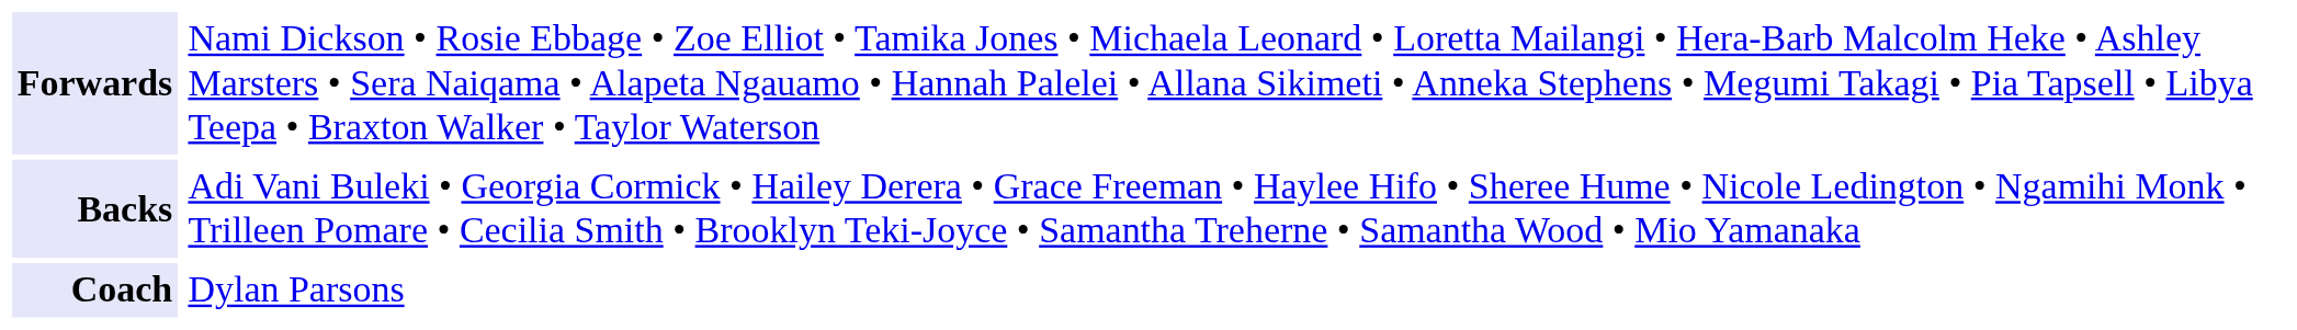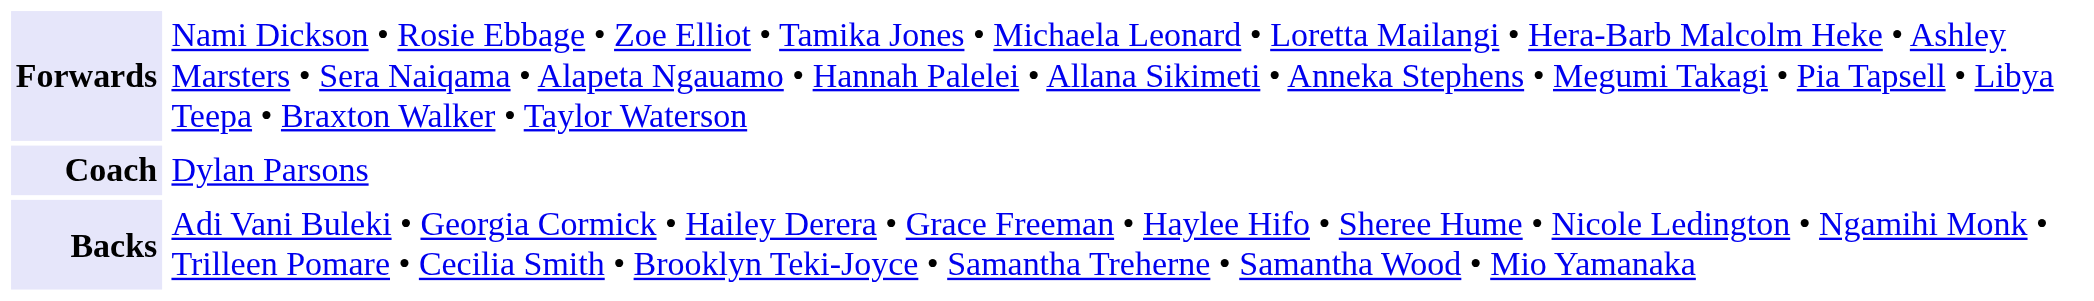 <table cellpadding="2" style="border: 1px solid white; font-size:90%;">
 <tr>
 <td style="text-align:right;" bgcolor="lavender"><strong>Forwards</strong></td>
 <td style="text-align:left;"><a href='#'>Nami Dickson</a> • <a href='#'>Rosie Ebbage</a> • <a href='#'>Zoe Elliot</a> • <a href='#'>Tamika Jones</a> • <a href='#'>Michaela Leonard</a> • <a href='#'>Loretta Mailangi</a> • <a href='#'>Hera-Barb Malcolm Heke</a> • <a href='#'>Ashley Marsters</a> • <a href='#'>Sera Naiqama</a> • <a href='#'>Alapeta Ngauamo</a> • <a href='#'>Hannah Palelei</a> • <a href='#'>Allana Sikimeti</a> • <a href='#'>Anneka Stephens</a> • <a href='#'>Megumi Takagi</a> • <a href='#'>Pia Tapsell</a> • <a href='#'>Libya Teepa</a> • <a href='#'>Braxton Walker</a> • <a href='#'>Taylor Waterson</a></td>
 </tr>
 <tr>
+<td style="text-align:right;" bgcolor="lavender"><strong>Coach</strong></td>
+<td style="text-align:left;"><a href='#'>Dylan Parsons</a></td>
+</tr>
+<tr>
 <td style="text-align:right;" bgcolor="lavender"><strong>Backs</strong></td>
 <td style="text-align:left;"><a href='#'>Adi Vani Buleki</a> • <a href='#'>Georgia Cormick</a> • <a href='#'>Hailey Derera</a> • <a href='#'>Grace Freeman</a> • <a href='#'>Haylee Hifo</a> • <a href='#'>Sheree Hume</a> • <a href='#'>Nicole Ledington</a> • <a href='#'>Ngamihi Monk</a> • <a href='#'>Trilleen Pomare</a> • <a href='#'>Cecilia Smith</a> • <a href='#'>Brooklyn Teki-Joyce</a> • <a href='#'>Samantha Treherne</a> • <a href='#'>Samantha Wood</a> • <a href='#'>Mio Yamanaka</a></td>
 </tr>
-<tr>
-<td style="text-align:right;" bgcolor="lavender"><strong>Coach</strong></td>
-<td style="text-align:left;"><a href='#'>Dylan Parsons</a></td>
-</tr>
 </table>
